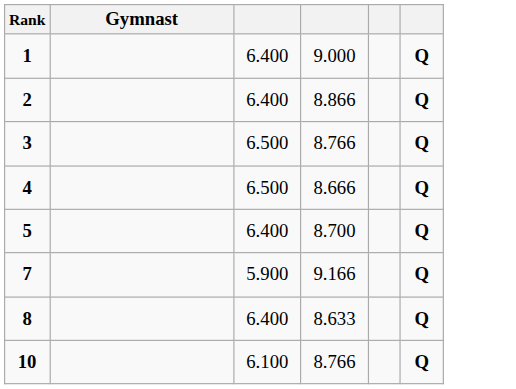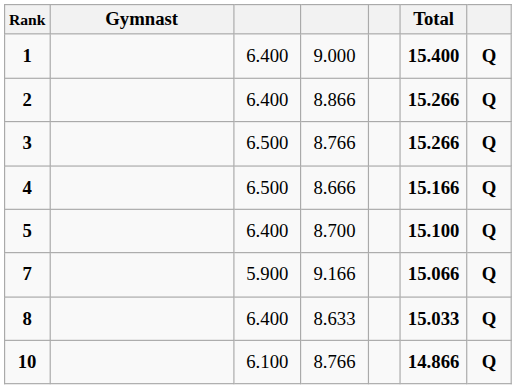 <table class="wikitable sortable" style="text-align:center;">
 <tr>
 <th scope="col" style="width:15px;"><small>Rank</small></th>
 <th scope="col" style="width:150px;">Gymnast</th>
 <th scope="col" style="width:50px;"><small></small></th>
 <th scope="col" style="width:50px;"><small></small></th>
 <th scope="col" style="width:20px;"><small></small></th>
+<th scope="col" style="width:50px;">Total</th>
 <th scope="col" style="width:30px;"><small></small></th>
 </tr>
 <tr>
 <td scope="row" style="text-align:center"><strong>1</strong></td>
 <td style="height:30px; text-align:left;"></td>
 <td>6.400</td>
 <td>9.000</td>
 <td></td>
+<td><strong>15.400</strong></td>
 <td><strong>Q</strong></td>
 </tr>
 <tr>
 <td scope="row" style="text-align:center"><strong>2</strong></td>
 <td style="height:30px; text-align:left;"></td>
 <td>6.400</td>
 <td>8.866</td>
 <td></td>
+<td><strong>15.266</strong></td>
 <td><strong>Q</strong></td>
 </tr>
 <tr>
 <td scope="row" style="text-align:center"><strong>3</strong></td>
 <td style="height:30px; text-align:left;"></td>
 <td>6.500</td>
 <td>8.766</td>
 <td></td>
+<td><strong>15.266</strong></td>
 <td><strong>Q</strong></td>
 </tr>
 <tr>
 <td scope="row" style="text-align:center"><strong>4</strong></td>
 <td style="height:30px; text-align:left;"></td>
 <td>6.500</td>
 <td>8.666</td>
 <td></td>
+<td><strong>15.166</strong></td>
 <td><strong>Q</strong></td>
 </tr>
 <tr>
 <td scope="row" style="text-align:center"><strong>5</strong></td>
 <td style="height:30px; text-align:left;"></td>
 <td>6.400</td>
 <td>8.700</td>
 <td></td>
+<td><strong>15.100</strong></td>
 <td><strong>Q</strong></td>
 </tr>
 <tr>
 <td scope="row" style="text-align:center"><strong>7</strong></td>
 <td style="height:30px; text-align:left;"></td>
 <td>5.900</td>
 <td>9.166</td>
 <td></td>
+<td><strong>15.066</strong></td>
 <td><strong>Q</strong></td>
 </tr>
 <tr>
 <td scope="row" style="text-align:center"><strong>8</strong></td>
 <td style="height:30px; text-align:left;"></td>
 <td>6.400</td>
 <td>8.633</td>
 <td></td>
+<td><strong>15.033</strong></td>
 <td><strong>Q</strong></td>
 </tr>
 <tr>
 <td scope="row" style="text-align:center"><strong>10</strong></td>
 <td style="height:30px; text-align:left;"></td>
 <td>6.100</td>
 <td>8.766</td>
 <td></td>
+<td><strong>14.866</strong></td>
 <td><strong>Q</strong></td>
 </tr>
 </table>
